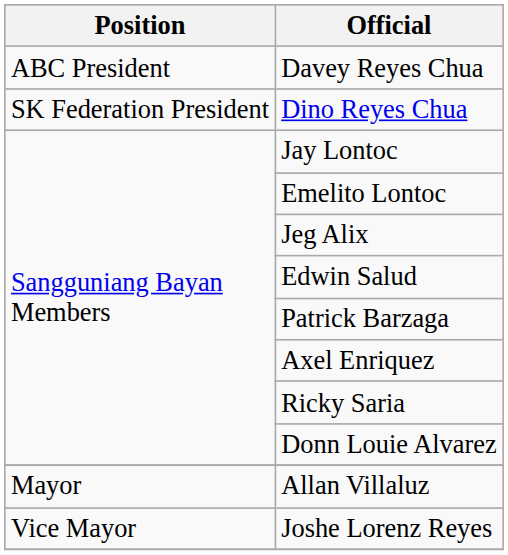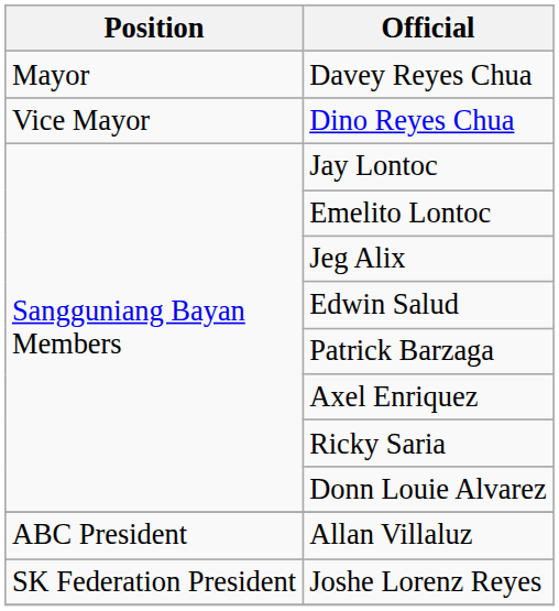 <table class="wikitable">
 <tr>
 <th>Position</th>
 <th>Official</th>
 </tr>
 <tr>
-<td rowspan=1>ABC President</td>
+<td>Mayor</td>
 <td>Davey Reyes Chua</td>
 </tr>
 <tr>
-<td rowspan=1>SK Federation President</td>
+<td>Vice Mayor</td>
 <td><a href='#'>Dino Reyes Chua</a></td>
 </tr>
 <tr>
 <td rowspan=8><a href='#'>Sangguniang Bayan</a> <br> Members <br></td>
 <td>Jay Lontoc</td>
 </tr>
 <tr>
 <td>Emelito Lontoc</td>
 </tr>
 <tr>
 <td>Jeg Alix</td>
 </tr>
 <tr>
 <td>Edwin Salud</td>
 </tr>
 <tr>
 <td>Patrick Barzaga</td>
 </tr>
 <tr>
 <td>Axel Enriquez</td>
 </tr>
 <tr>
 <td>Ricky Saria</td>
 </tr>
 <tr>
 <td>Donn Louie Alvarez</td>
 </tr>
 <tr>
 </tr>
 <tr>
-<td>Mayor</td>
+<td rowspan=1>ABC President</td>
 <td>Allan Villaluz</td>
 </tr>
 <tr>
-<td>Vice Mayor</td>
+<td rowspan=1>SK Federation President</td>
 <td>Joshe Lorenz Reyes</td>
 </tr>
 <tr>
 </tr>
 </table>
